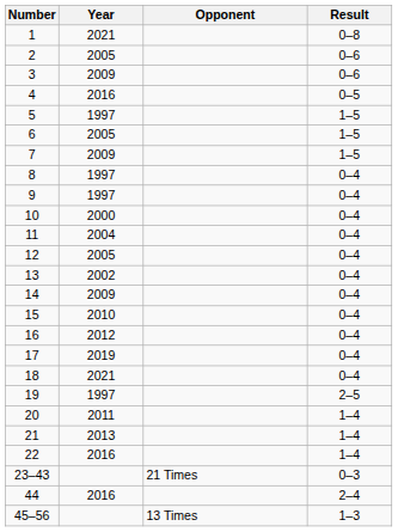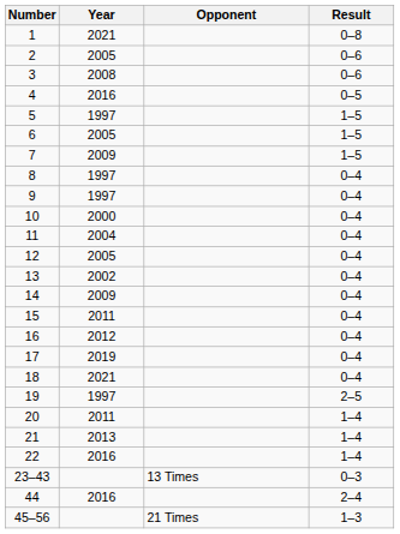 <table class="wikitable sortable">
 <tr>
 <th width=30>Number</th>
 <th width=100>Year</th>
 <th width=200>Opponent</th>
 <th width=100>Result</th>
 </tr>
 <tr>
 <td align=center>1</td>
 <td align=center>2021</td>
 <td></td>
 <td align=center>0–8</td>
 </tr>
 <tr>
 <td align=center>2</td>
 <td align=center>2005</td>
 <td></td>
 <td align=center>0–6</td>
 </tr>
 <tr>
 <td align=center>3</td>
-<td align=center>2009</td>
+<td align=center>2008</td>
 <td></td>
 <td align=center>0–6</td>
 </tr>
 <tr>
 <td align=center>4</td>
 <td align=center>2016</td>
 <td></td>
 <td align=center>0–5</td>
 </tr>
 <tr>
 <td align=center>5</td>
 <td align=center>1997</td>
 <td></td>
 <td align=center>1–5</td>
 </tr>
 <tr>
 <td align=center>6</td>
 <td align=center>2005</td>
 <td></td>
 <td align=center>1–5</td>
 </tr>
 <tr>
 <td align=center>7</td>
 <td align=center>2009</td>
 <td></td>
 <td align=center>1–5</td>
 </tr>
 <tr>
 <td align=center>8</td>
 <td align=center>1997</td>
 <td></td>
 <td align=center>0–4</td>
 </tr>
 <tr>
 <td align=center>9</td>
 <td align=center>1997</td>
 <td></td>
 <td align=center>0–4</td>
 </tr>
 <tr>
 <td align=center>10</td>
 <td align=center>2000</td>
 <td></td>
 <td align=center>0–4</td>
 </tr>
 <tr>
 <td align=center>11</td>
 <td align=center>2004</td>
 <td></td>
 <td align=center>0–4</td>
 </tr>
 <tr>
 <td align=center>12</td>
 <td align=center>2005</td>
 <td></td>
 <td align=center>0–4</td>
 </tr>
 <tr>
 <td align=center>13</td>
 <td align=center>2002</td>
 <td></td>
 <td align=center>0–4</td>
 </tr>
 <tr>
 <td align=center>14</td>
 <td align=center>2009</td>
 <td></td>
 <td align=center>0–4</td>
 </tr>
 <tr>
 <td align=center>15</td>
-<td align=center>2010</td>
+<td align=center>2011</td>
 <td></td>
 <td align=center>0–4</td>
 </tr>
 <tr>
 <td align=center>16</td>
 <td align=center>2012</td>
 <td></td>
 <td align=center>0–4</td>
 </tr>
 <tr>
 <td align=center>17</td>
 <td align=center>2019</td>
 <td></td>
 <td align=center>0–4</td>
 </tr>
 <tr>
 <td align=center>18</td>
 <td align=center>2021</td>
 <td></td>
 <td align=center>0–4</td>
 </tr>
 <tr>
 <td align=center>19</td>
 <td align=center>1997</td>
 <td></td>
 <td align=center>2–5</td>
 </tr>
 <tr>
 <td align=center>20</td>
 <td align=center>2011</td>
 <td></td>
 <td align=center>1–4</td>
 </tr>
 <tr>
 <td align=center>21</td>
 <td align=center>2013</td>
 <td></td>
 <td align=center>1–4</td>
 </tr>
 <tr>
 <td align=center>22</td>
 <td align=center>2016</td>
 <td></td>
 <td align=center>1–4</td>
 </tr>
 <tr>
 <td align=center>23–43</td>
 <td align=center></td>
-<td>21 Times</td>
+<td>13 Times</td>
 <td align=center>0–3</td>
 </tr>
 <tr>
 <td align=center>44</td>
 <td align=center>2016</td>
 <td></td>
 <td align=center>2–4</td>
 </tr>
 <tr>
 <td align=center>45–56</td>
 <td align=center></td>
-<td>13 Times</td>
+<td>21 Times</td>
 <td align=center>1–3</td>
 </tr>
 </table>
